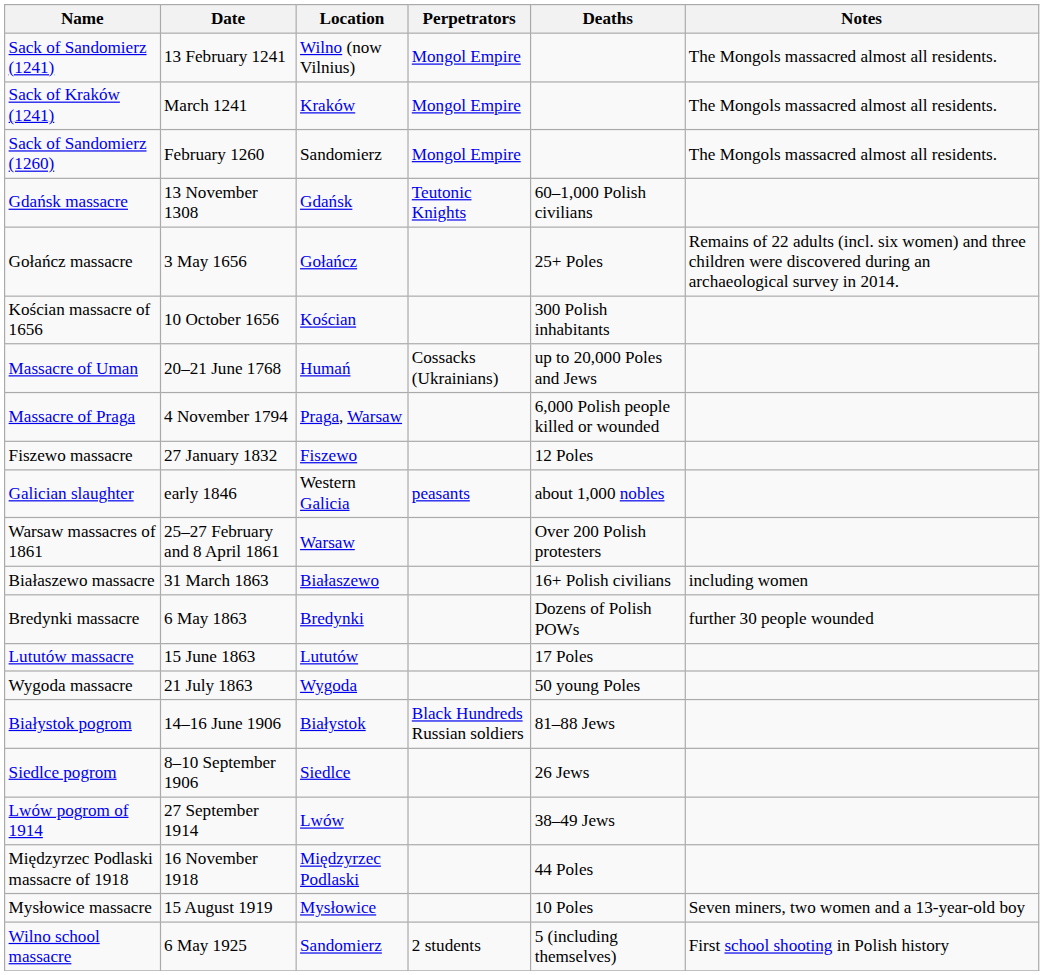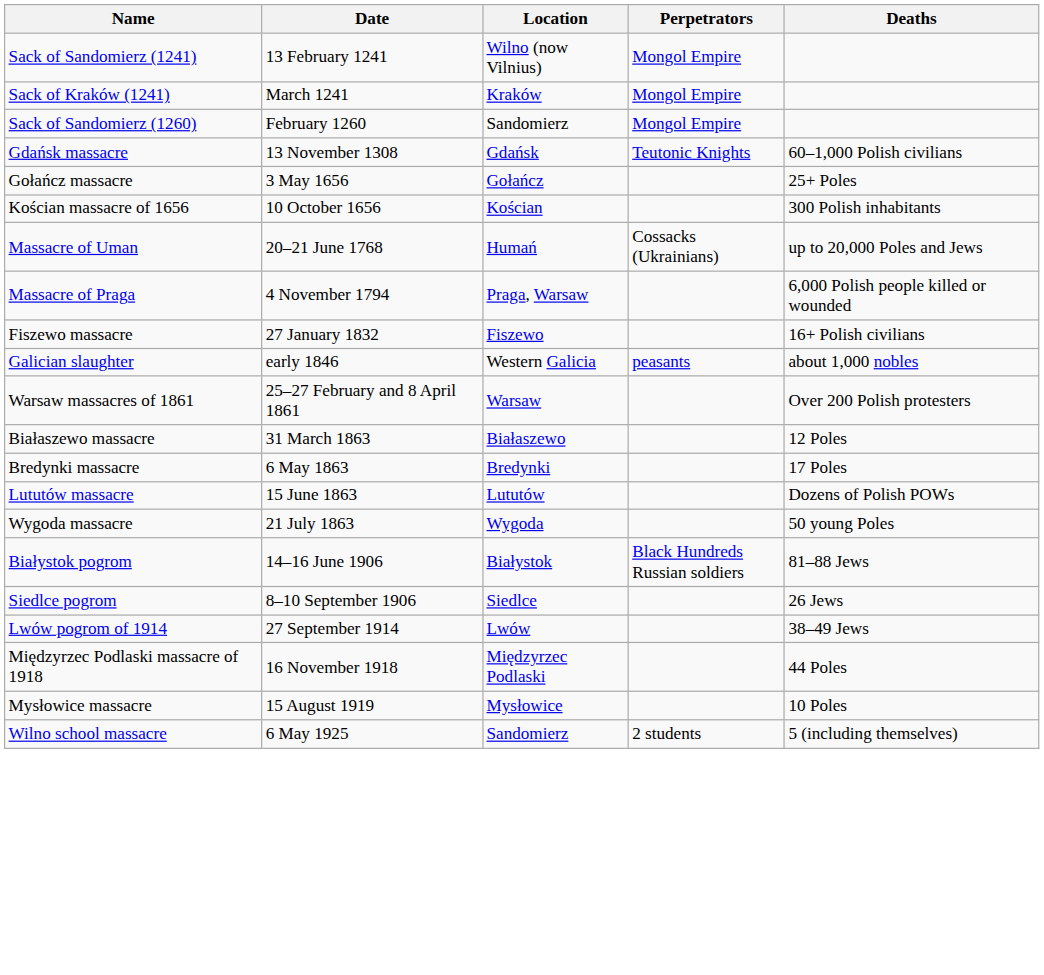 <table class="sortable wikitable" style="font-size:90%;">
 <tr>
 <th>Name</th>
 <th>Date</th>
 <th>Location</th>
 <th>Perpetrators</th>
 <th>Deaths</th>
-<th class="unsortable">Notes</th>
 </tr>
 <tr>
 <td><a href='#'>Sack of Sandomierz (1241)</a></td>
 <td>13 February 1241</td>
 <td><a href='#'>Wilno</a> (now Vilnius)</td>
 <td><a href='#'>Mongol Empire</a></td>
 <td></td>
-<td>The Mongols massacred almost all residents.</td>
 </tr>
 <tr>
 <td><a href='#'>Sack of Kraków (1241)</a></td>
 <td>March 1241</td>
 <td><a href='#'>Kraków</a></td>
 <td><a href='#'>Mongol Empire</a></td>
 <td></td>
-<td>The Mongols massacred almost all residents.</td>
 </tr>
 <tr>
 <td><a href='#'>Sack of Sandomierz (1260)</a></td>
 <td>February 1260</td>
 <td>Sandomierz</td>
 <td><a href='#'>Mongol Empire</a></td>
 <td></td>
-<td>The Mongols massacred almost all residents.</td>
 </tr>
 <tr>
 <td><a href='#'>Gdańsk massacre</a></td>
 <td>13 November 1308</td>
 <td><a href='#'>Gdańsk</a></td>
 <td> <a href='#'>Teutonic Knights</a></td>
 <td>60–1,000 Polish civilians</td>
-<td></td>
 </tr>
 <tr>
 <td>Gołańcz massacre</td>
 <td>3 May 1656</td>
 <td><a href='#'>Gołańcz</a></td>
 <td></td>
 <td>25+ Poles</td>
-<td>Remains of 22 adults (incl. six women) and three children were discovered during an archaeological survey in 2014.</td>
 </tr>
 <tr>
 <td>Kościan massacre of 1656</td>
 <td>10 October 1656</td>
 <td><a href='#'>Kościan</a></td>
 <td></td>
 <td>300 Polish inhabitants</td>
-<td></td>
 </tr>
 <tr>
 <td><a href='#'>Massacre of Uman</a></td>
 <td>20–21 June 1768</td>
 <td><a href='#'>Humań</a></td>
 <td>Cossacks (Ukrainians)</td>
 <td>up to 20,000 Poles and Jews</td>
-<td></td>
 </tr>
 <tr>
 <td><a href='#'>Massacre of Praga</a></td>
 <td>4 November 1794</td>
 <td><a href='#'>Praga</a>, <a href='#'>Warsaw</a></td>
 <td></td>
 <td>6,000 Polish people killed or wounded</td>
-<td></td>
 </tr>
 <tr>
 <td>Fiszewo massacre</td>
 <td>27 January 1832</td>
 <td><a href='#'>Fiszewo</a></td>
 <td></td>
-<td>12 Poles</td>
-<td></td>
+<td>16+ Polish civilians</td>
 </tr>
 <tr>
 <td><a href='#'>Galician slaughter</a></td>
 <td>early 1846</td>
 <td>Western <a href='#'>Galicia</a></td>
 <td><a href='#'>peasants</a></td>
 <td>about 1,000 <a href='#'>nobles</a></td>
-<td></td>
 </tr>
 <tr>
 <td>Warsaw massacres of 1861</td>
 <td>25–27 February and 8 April 1861</td>
 <td><a href='#'>Warsaw</a></td>
 <td></td>
 <td>Over 200 Polish protesters</td>
-<td></td>
 </tr>
 <tr>
 <td>Białaszewo massacre</td>
 <td>31 March 1863</td>
 <td><a href='#'>Białaszewo</a></td>
 <td></td>
-<td>16+ Polish civilians</td>
-<td>including women</td>
+<td>12 Poles</td>
 </tr>
 <tr>
 <td>Bredynki massacre</td>
 <td>6 May 1863</td>
 <td><a href='#'>Bredynki</a></td>
 <td></td>
-<td>Dozens of Polish POWs</td>
-<td>further 30 people wounded</td>
+<td>17 Poles</td>
 </tr>
 <tr>
 <td><a href='#'>Lututów massacre</a></td>
 <td>15 June 1863</td>
 <td><a href='#'>Lututów</a></td>
 <td></td>
-<td>17 Poles</td>
-<td></td>
+<td>Dozens of Polish POWs</td>
 </tr>
 <tr>
 <td>Wygoda massacre</td>
 <td>21 July 1863</td>
 <td><a href='#'>Wygoda</a></td>
 <td></td>
 <td>50 young Poles</td>
-<td></td>
 </tr>
 <tr>
 <td><a href='#'>Białystok pogrom</a></td>
 <td>14–16 June 1906</td>
 <td><a href='#'>Białystok</a></td>
 <td><a href='#'>Black Hundreds</a><br>Russian soldiers</td>
 <td>81–88 Jews</td>
-<td></td>
 </tr>
 <tr>
 <td><a href='#'>Siedlce pogrom</a></td>
 <td>8–10 September 1906</td>
 <td><a href='#'>Siedlce</a></td>
 <td></td>
 <td>26 Jews</td>
-<td></td>
 </tr>
 <tr>
 <td><a href='#'>Lwów pogrom of 1914</a></td>
 <td>27 September 1914</td>
 <td><a href='#'>Lwów</a></td>
 <td></td>
 <td>38–49 Jews</td>
-<td></td>
 </tr>
 <tr>
 <td>Międzyrzec Podlaski massacre of 1918</td>
 <td>16 November 1918</td>
 <td><a href='#'>Międzyrzec Podlaski</a></td>
 <td></td>
 <td>44 Poles</td>
-<td></td>
 </tr>
 <tr>
 <td>Mysłowice massacre</td>
 <td>15 August 1919</td>
 <td><a href='#'>Mysłowice</a></td>
 <td></td>
 <td>10 Poles</td>
-<td>Seven miners, two women and a 13-year-old boy</td>
 </tr>
 <tr>
 <td><a href='#'>Wilno school massacre</a></td>
 <td>6 May 1925</td>
 <td><a href='#'>Sandomierz</a></td>
 <td>2 students</td>
 <td>5 (including themselves)</td>
-<td>First <a href='#'>school shooting</a> in Polish history</td>
 </tr>
 </table>
